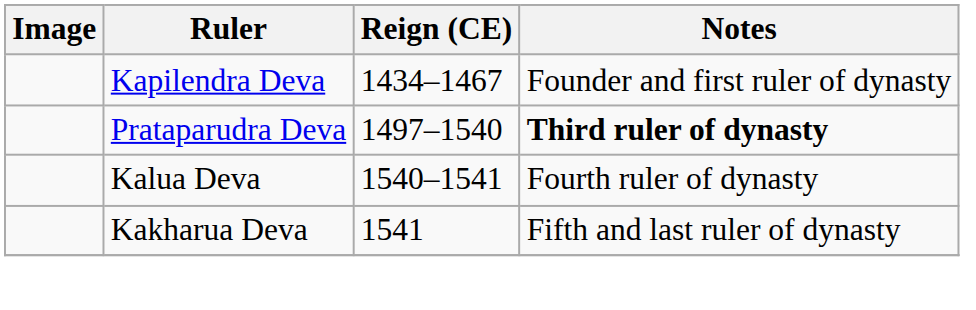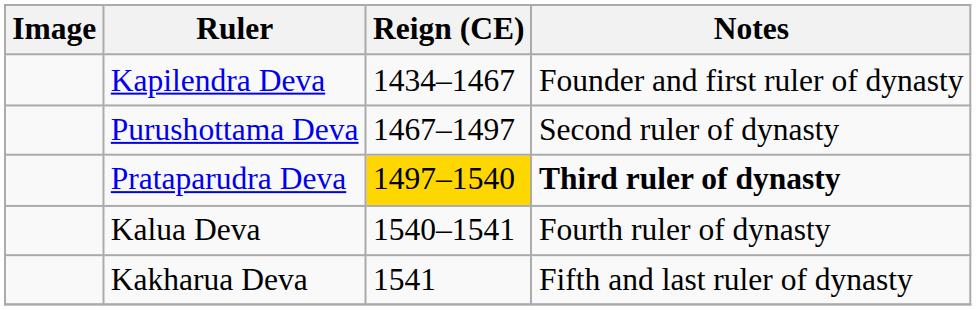 <table class="wikitable">
 <tr>
 <th>Image</th>
 <th>Ruler</th>
 <th>Reign (CE)</th>
 <th>Notes</th>
 </tr>
 <tr>
 <td></td>
 <td><a href='#'>Kapilendra Deva</a></td>
 <td>1434–1467</td>
 <td>Founder and first ruler of dynasty</td>
 </tr>
 <tr>
 <td></td>
+<td><a href='#'>Purushottama Deva</a></td>
+<td>1467–1497</td>
+<td>Second ruler of dynasty</td>
+</tr>
+<tr>
+<td></td>
 <td><a href='#'>Prataparudra Deva</a></td>
-<td>1497–1540</td>
+<td style="background: gold;">1497–1540</td>
 <td><strong>Third ruler of dynasty</strong></td>
 </tr>
 <tr>
 <td></td>
 <td>Kalua Deva</td>
 <td>1540–1541</td>
 <td>Fourth ruler of dynasty</td>
 </tr>
 <tr>
 <td></td>
 <td>Kakharua Deva</td>
 <td>1541</td>
 <td>Fifth and last ruler of dynasty</td>
 </tr>
 <tr>
 </tr>
 </table>
